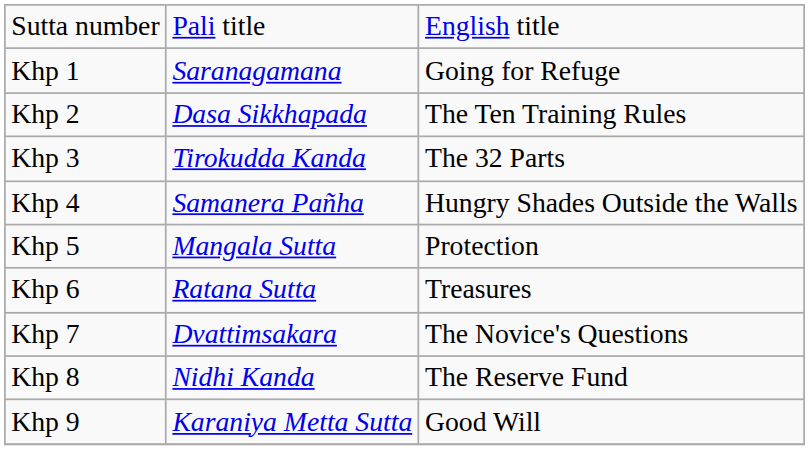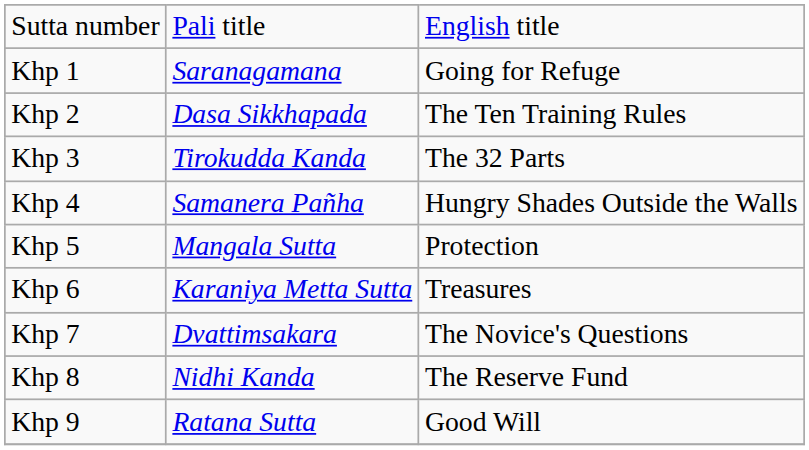 <table class="wikitable">
 <tr>
 <td>Sutta number</td>
 <td><a href='#'>Pali</a> title</td>
 <td><a href='#'>English</a> title</td>
 </tr>
 <tr>
 <td>Khp 1</td>
 <td><em><a href='#'>Saranagamana</a></em></td>
 <td>Going for Refuge</td>
 </tr>
 <tr>
 <td>Khp 2</td>
 <td><em><a href='#'>Dasa Sikkhapada</a></em></td>
 <td>The Ten Training Rules</td>
 </tr>
 <tr>
 <td>Khp 3</td>
 <td><em><a href='#'>Tirokudda Kanda</a></em></td>
 <td>The 32 Parts</td>
 </tr>
 <tr>
 <td>Khp 4</td>
 <td><em><a href='#'>Samanera Pañha</a></em></td>
 <td>Hungry Shades Outside the Walls</td>
 </tr>
 <tr>
 <td>Khp 5</td>
 <td><em><a href='#'>Mangala Sutta</a></em></td>
 <td>Protection</td>
 </tr>
 <tr>
 <td>Khp 6</td>
-<td><em><a href='#'>Ratana Sutta</a></em></td>
+<td><em><a href='#'>Karaniya Metta Sutta</a></em></td>
 <td>Treasures</td>
 </tr>
 <tr>
 <td>Khp 7</td>
 <td><em><a href='#'>Dvattimsakara</a></em></td>
 <td>The Novice's Questions</td>
 </tr>
 <tr>
 <td>Khp 8</td>
 <td><em><a href='#'>Nidhi Kanda</a></em></td>
 <td>The Reserve Fund</td>
 </tr>
 <tr>
 <td>Khp 9</td>
-<td><em><a href='#'>Karaniya Metta Sutta</a></em></td>
+<td><em><a href='#'>Ratana Sutta</a></em></td>
 <td>Good Will</td>
 </tr>
 <tr>
 </tr>
 </table>
